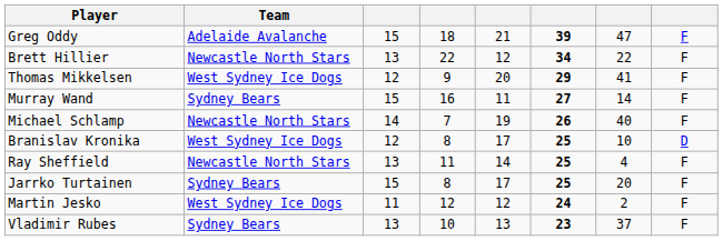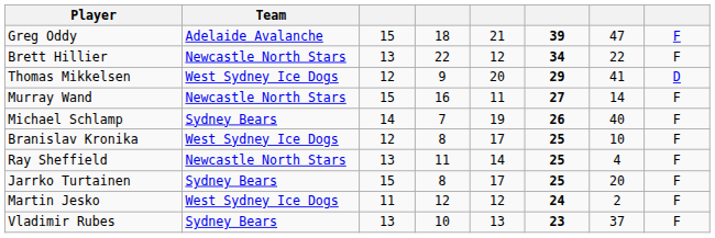 <table class="wikitable sortable" style="text-align:center;">
 <tr>
 <th width="175px">Player</th>
 <th width="175px">Team</th>
 <th width="50px"></th>
 <th width="50px"></th>
 <th width="50px"></th>
 <th width="60px"></th>
 <th width="50px"></th>
 <th width="60px"></th>
 </tr>
 <tr>
 <td style="text-align:left;">Greg Oddy</td>
 <td style="text-align:left;"><a href='#'>Adelaide Avalanche</a></td>
 <td>15</td>
 <td>18</td>
 <td>21</td>
 <td><strong>39</strong></td>
 <td>47</td>
 <td><a href='#'>F</a></td>
 </tr>
 <tr>
 <td style="text-align:left;">Brett Hillier</td>
 <td style="text-align:left;"><a href='#'>Newcastle North Stars</a></td>
 <td>13</td>
 <td>22</td>
 <td>12</td>
 <td><strong>34</strong></td>
 <td>22</td>
 <td>F</td>
 </tr>
 <tr>
 <td style="text-align:left;">Thomas Mikkelsen</td>
 <td style="text-align:left;"><a href='#'>West Sydney Ice Dogs</a></td>
 <td>12</td>
 <td>9</td>
 <td>20</td>
 <td><strong>29</strong></td>
 <td>41</td>
-<td>F</td>
+<td><a href='#'>D</a></td>
 </tr>
 <tr>
 <td style="text-align:left;">Murray Wand</td>
-<td style="text-align:left;"><a href='#'>Sydney Bears</a></td>
+<td style="text-align:left;"><a href='#'>Newcastle North Stars</a></td>
 <td>15</td>
 <td>16</td>
 <td>11</td>
 <td><strong>27</strong></td>
 <td>14</td>
 <td>F</td>
 </tr>
 <tr>
 <td style="text-align:left;">Michael Schlamp</td>
-<td style="text-align:left;"><a href='#'>Newcastle North Stars</a></td>
+<td style="text-align:left;"><a href='#'>Sydney Bears</a></td>
 <td>14</td>
 <td>7</td>
 <td>19</td>
 <td><strong>26</strong></td>
 <td>40</td>
 <td>F</td>
 </tr>
 <tr>
 <td style="text-align:left;">Branislav Kronika</td>
 <td style="text-align:left;"><a href='#'>West Sydney Ice Dogs</a></td>
 <td>12</td>
 <td>8</td>
 <td>17</td>
 <td><strong>25</strong></td>
 <td>10</td>
-<td><a href='#'>D</a></td>
+<td>F</td>
 </tr>
 <tr>
 <td style="text-align:left;">Ray Sheffield</td>
 <td style="text-align:left;"><a href='#'>Newcastle North Stars</a></td>
 <td>13</td>
 <td>11</td>
 <td>14</td>
 <td><strong>25</strong></td>
 <td>4</td>
 <td>F</td>
 </tr>
 <tr>
 <td style="text-align:left;">Jarrko Turtainen</td>
 <td style="text-align:left;"><a href='#'>Sydney Bears</a></td>
 <td>15</td>
 <td>8</td>
 <td>17</td>
 <td><strong>25</strong></td>
 <td>20</td>
 <td>F</td>
 </tr>
 <tr>
 <td style="text-align:left;">Martin Jesko</td>
 <td style="text-align:left;"><a href='#'>West Sydney Ice Dogs</a></td>
 <td>11</td>
 <td>12</td>
 <td>12</td>
 <td><strong>24</strong></td>
 <td>2</td>
 <td>F</td>
 </tr>
 <tr>
 <td style="text-align:left;">Vladimir Rubes</td>
 <td style="text-align:left;"><a href='#'>Sydney Bears</a></td>
 <td>13</td>
 <td>10</td>
 <td>13</td>
 <td><strong>23</strong></td>
 <td>37</td>
 <td>F</td>
 </tr>
 </table>
